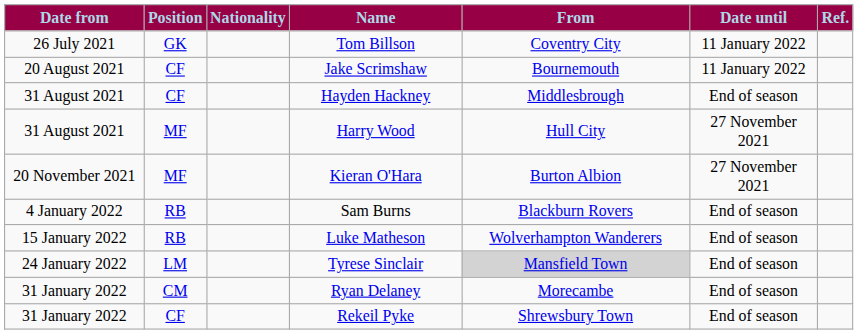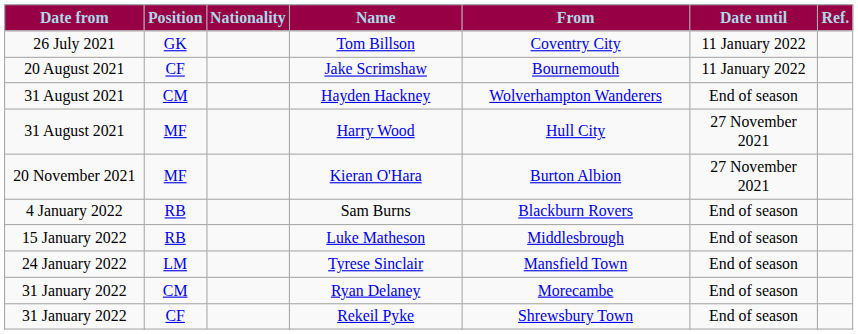 <table class="wikitable"  style="text-align:center; font-size:90%; ">
 <tr>
 <th style="background:#970045; color:#ADD8E6; width:120px;">Date from</th>
 <th style="background:#970045; color:#ADD8E6; width:50px;">Position</th>
 <th style="background:#970045; color:#ADD8E6; width:50px;">Nationality</th>
 <th style="background:#970045; color:#ADD8E6; width:150px;">Name</th>
 <th style="background:#970045; color:#ADD8E6; width:200px;">From</th>
 <th style="background:#970045; color:#ADD8E6; width:110px;">Date until</th>
 <th style="background:#970045; color:#ADD8E6; width:25px;">Ref.</th>
 </tr>
 <tr>
 <td>26 July 2021</td>
 <td><a href='#'>GK</a></td>
 <td></td>
 <td><a href='#'>Tom Billson</a></td>
 <td> <a href='#'>Coventry City</a></td>
 <td>11 January 2022</td>
 <td></td>
 </tr>
 <tr>
 <td>20 August 2021</td>
 <td><a href='#'>CF</a></td>
 <td></td>
 <td><a href='#'>Jake Scrimshaw</a></td>
 <td> <a href='#'>Bournemouth</a></td>
 <td>11 January 2022</td>
 <td></td>
 </tr>
 <tr>
 <td>31 August 2021</td>
-<td><a href='#'>CF</a></td>
+<td><a href='#'>CM</a></td>
 <td></td>
 <td><a href='#'>Hayden Hackney</a></td>
-<td> <a href='#'>Middlesbrough</a></td>
+<td> <a href='#'>Wolverhampton Wanderers</a></td>
 <td>End of season</td>
 <td></td>
 </tr>
 <tr>
 <td>31 August 2021</td>
 <td><a href='#'>MF</a></td>
 <td></td>
 <td><a href='#'>Harry Wood</a></td>
 <td> <a href='#'>Hull City</a></td>
 <td>27 November 2021</td>
 <td></td>
 </tr>
 <tr>
 <td>20 November 2021</td>
 <td><a href='#'>MF</a></td>
 <td></td>
 <td><a href='#'>Kieran O'Hara</a></td>
 <td> <a href='#'>Burton Albion</a></td>
 <td>27 November 2021</td>
 <td></td>
 </tr>
 <tr>
 <td>4 January 2022</td>
 <td><a href='#'>RB</a></td>
 <td></td>
 <td>Sam Burns</td>
 <td> <a href='#'>Blackburn Rovers</a></td>
 <td>End of season</td>
 <td></td>
 </tr>
 <tr>
 <td>15 January 2022</td>
 <td><a href='#'>RB</a></td>
 <td></td>
 <td><a href='#'>Luke Matheson</a></td>
-<td> <a href='#'>Wolverhampton Wanderers</a></td>
+<td> <a href='#'>Middlesbrough</a></td>
 <td>End of season</td>
 <td></td>
 </tr>
 <tr>
 <td>24 January 2022</td>
 <td><a href='#'>LM</a></td>
 <td></td>
 <td><a href='#'>Tyrese Sinclair</a></td>
-<td style="background: lightgrey;"> <a href='#'>Mansfield Town</a></td>
+<td> <a href='#'>Mansfield Town</a></td>
 <td>End of season</td>
 <td></td>
 </tr>
 <tr>
 <td>31 January 2022</td>
 <td><a href='#'>CM</a></td>
 <td></td>
 <td><a href='#'>Ryan Delaney</a></td>
 <td> <a href='#'>Morecambe</a></td>
 <td>End of season</td>
 <td></td>
 </tr>
 <tr>
 <td>31 January 2022</td>
 <td><a href='#'>CF</a></td>
 <td></td>
 <td><a href='#'>Rekeil Pyke</a></td>
 <td> <a href='#'>Shrewsbury Town</a></td>
 <td>End of season</td>
 <td></td>
 </tr>
 </table>
